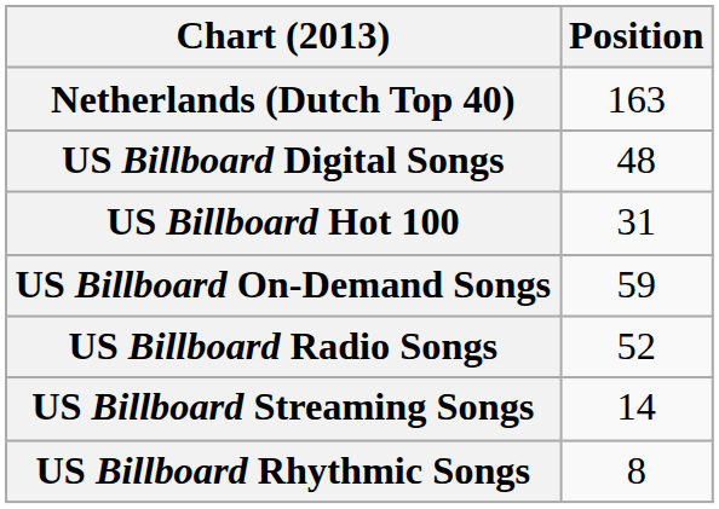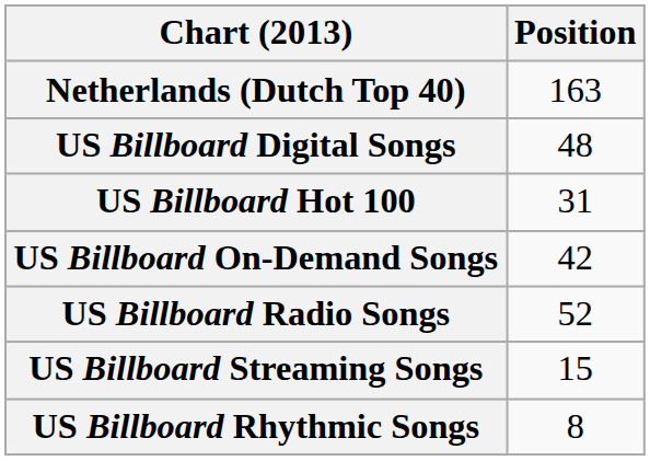 <table class="wikitable sortable plainrowheaders" style="text-align:center">
 <tr>
 <th scope="col">Chart (2013)</th>
 <th scope="col">Position</th>
 </tr>
 <tr>
 <th scope="row">Netherlands (Dutch Top 40)</th>
 <td>163</td>
 </tr>
 <tr>
 <th scope=row>US <em>Billboard</em> Digital Songs</th>
 <td>48</td>
 </tr>
 <tr>
 <th scope=row>US <em>Billboard</em> Hot 100</th>
 <td>31</td>
 </tr>
 <tr>
 <th scope=row>US <em>Billboard</em> On-Demand Songs</th>
-<td>59</td>
+<td>42</td>
 </tr>
 <tr>
 <th scope=row>US <em>Billboard</em> Radio Songs</th>
 <td>52</td>
 </tr>
 <tr>
 <th scope=row>US <em>Billboard</em> Streaming Songs</th>
-<td>14</td>
+<td>15</td>
 </tr>
 <tr>
 <th scope=row>US <em>Billboard</em> Rhythmic Songs</th>
 <td>8</td>
 </tr>
 </table>
